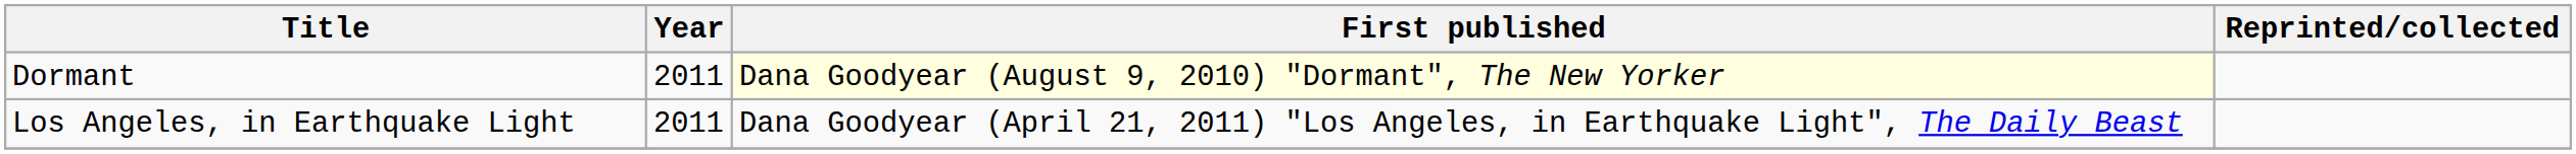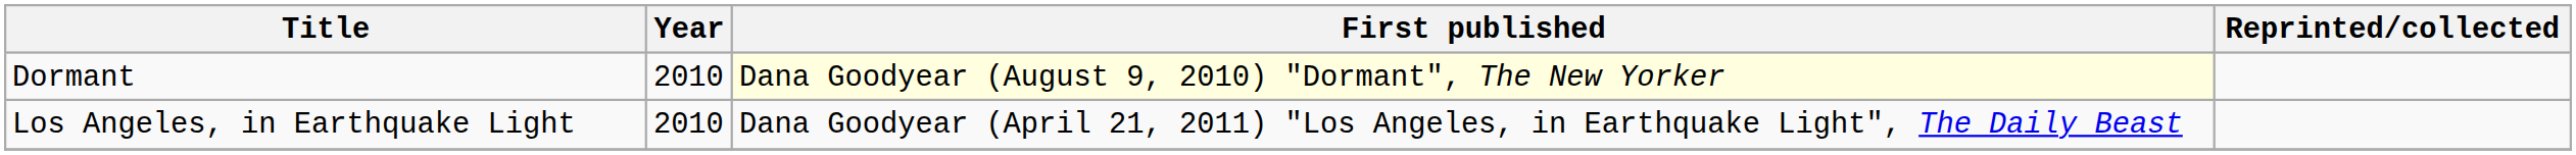 <table class='wikitable sortable' width='90%'>
 <tr>
 <th width=25%>Title</th>
 <th>Year</th>
 <th>First published</th>
 <th>Reprinted/collected</th>
 </tr>
 <tr>
 <td>Dormant</td>
-<td>2011</td>
+<td>2010</td>
 <td style="background: lightyellow;">Dana Goodyear (August 9, 2010) "Dormant", <em>The New Yorker</em></td>
 <td></td>
 </tr>
 <tr>
 <td>Los Angeles, in Earthquake Light</td>
-<td>2011</td>
+<td>2010</td>
 <td>Dana Goodyear (April 21, 2011) "Los Angeles, in Earthquake Light", <em><a href='#'>The Daily Beast</a></em></td>
 <td></td>
 </tr>
 <tr>
 </tr>
 </table>
